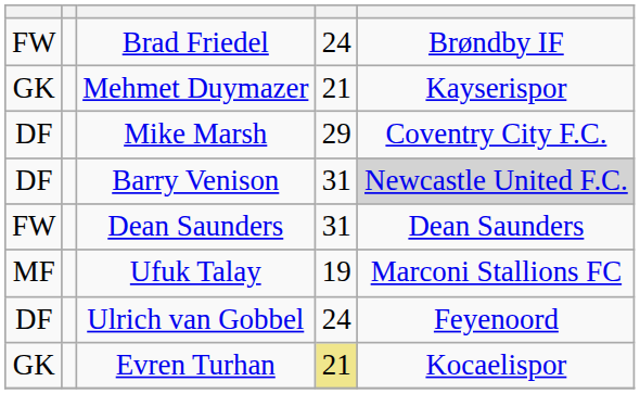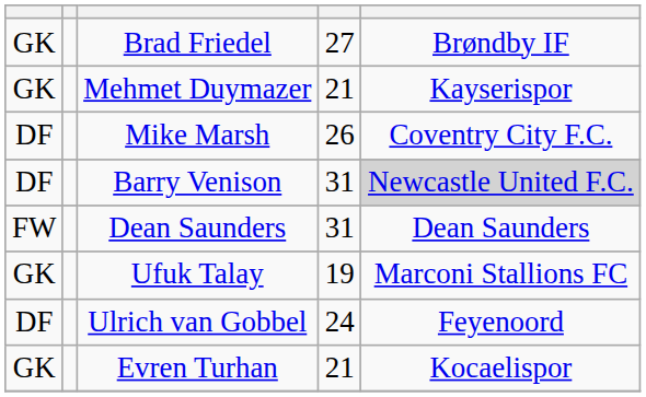 <table class="wikitable sortable" style="text-align: center">
 <tr>
 <th></th>
 <th></th>
 <th></th>
 <th></th>
 <th></th>
 </tr>
 <tr>
-<td>FW</td>
+<td>GK</td>
 <td></td>
 <td><a href='#'>Brad Friedel</a></td>
-<td>24</td>
+<td>27</td>
 <td><a href='#'>Brøndby IF</a></td>
 </tr>
 <tr>
 <td>GK</td>
 <td></td>
 <td><a href='#'>Mehmet Duymazer</a></td>
 <td>21</td>
 <td><a href='#'>Kayserispor</a></td>
 </tr>
 <tr>
 <td>DF</td>
 <td></td>
 <td><a href='#'>Mike Marsh</a></td>
-<td>29</td>
+<td>26</td>
 <td><a href='#'>Coventry City F.C.</a></td>
 </tr>
 <tr>
 <td>DF</td>
 <td></td>
 <td><a href='#'>Barry Venison</a></td>
 <td>31</td>
 <td style="background: lightgrey;"><a href='#'>Newcastle United F.C.</a></td>
 </tr>
 <tr>
 <td>FW</td>
 <td></td>
 <td><a href='#'>Dean Saunders</a></td>
 <td>31</td>
 <td><a href='#'>Dean Saunders</a></td>
 </tr>
 <tr>
-<td>MF</td>
+<td>GK</td>
 <td></td>
 <td><a href='#'>Ufuk Talay</a></td>
 <td>19</td>
 <td><a href='#'>Marconi Stallions FC</a></td>
 </tr>
 <tr>
 <td>DF</td>
 <td></td>
 <td><a href='#'>Ulrich van Gobbel</a></td>
 <td>24</td>
 <td><a href='#'>Feyenoord</a></td>
 </tr>
 <tr>
 <td>GK</td>
 <td></td>
 <td><a href='#'>Evren Turhan</a></td>
-<td style="background: khaki;">21</td>
+<td>21</td>
 <td><a href='#'>Kocaelispor</a></td>
 </tr>
 <tr>
 </tr>
 </table>
